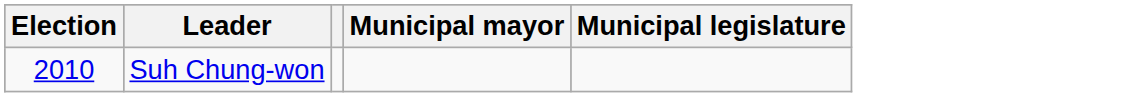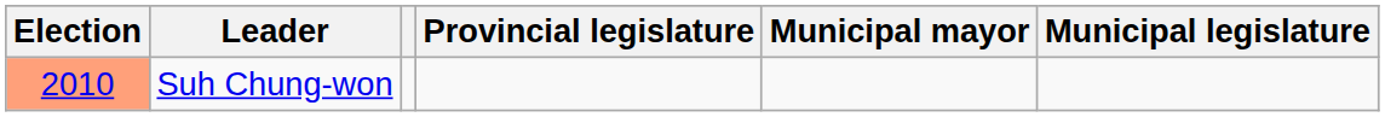 <table class="wikitable" style="text-align:center">
 <tr>
 <th>Election</th>
 <th>Leader</th>
 <th></th>
+<th>Provincial legislature</th>
 <th>Municipal mayor</th>
 <th>Municipal legislature</th>
 </tr>
 <tr>
-<td><a href='#'>2010</a></td>
+<td style="background: lightsalmon;"><a href='#'>2010</a></td>
 <td><a href='#'>Suh Chung-won</a></td>
+<td></td>
 <td></td>
 <td></td>
 <td></td>
 </tr>
 </table>
